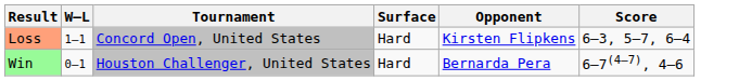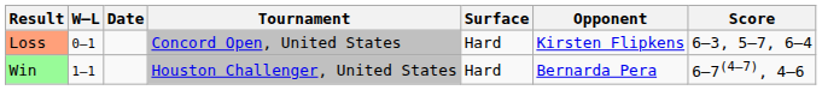 <table class="sortable wikitable">
 <tr>
 <th>Result</th>
 <th class="unsortable">W–L</th>
+<th>Date</th>
 <th>Tournament</th>
 <th>Surface</th>
 <th>Opponent</th>
 <th class=unsortable>Score</th>
 </tr>
 <tr>
 <td bgcolor=FFA07A>Loss</td>
-<td><small>1–1</small></td>
+<td><small>0–1</small></td>
+<td><a href='#'></a></td>
 <td bgcolor=silver><a href='#'>Concord Open</a>, United States</td>
 <td>Hard</td>
 <td> <a href='#'>Kirsten Flipkens</a></td>
 <td>6–3, 5–7, 6–4</td>
 </tr>
 <tr>
 <td bgcolor=98FB98>Win</td>
-<td><small>0–1</small></td>
+<td><small>1–1</small></td>
+<td><a href='#'></a></td>
 <td bgcolor=silver><a href='#'>Houston Challenger</a>, United States</td>
 <td>Hard</td>
 <td> <a href='#'>Bernarda Pera</a></td>
 <td>6–7<sup>(4–7)</sup>, 4–6</td>
 </tr>
 </table>
